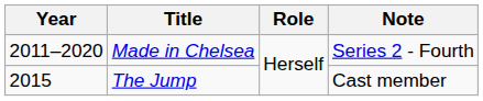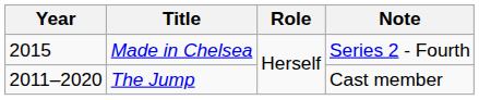 <table class="wikitable">
 <tr>
 <th>Year</th>
 <th>Title</th>
 <th>Role</th>
 <th>Note</th>
 </tr>
 <tr>
-<td>2011–2020</td>
+<td>2015</td>
 <td><em><a href='#'>Made in Chelsea</a></em></td>
 <td rowspan="2">Herself</td>
 <td><a href='#'>Series 2</a> - Fourth</td>
 </tr>
 <tr>
-<td>2015</td>
+<td>2011–2020</td>
 <td><em><a href='#'>The Jump</a></em></td>
 <td>Cast member</td>
 </tr>
 </table>
